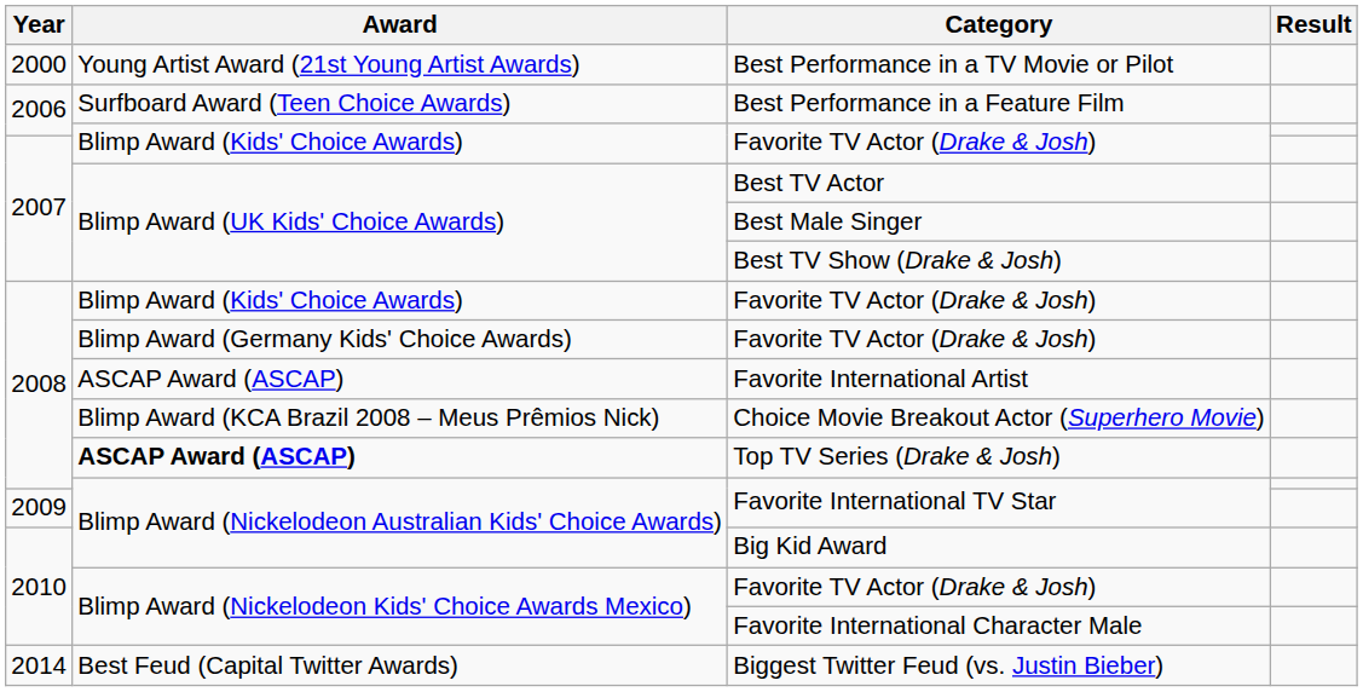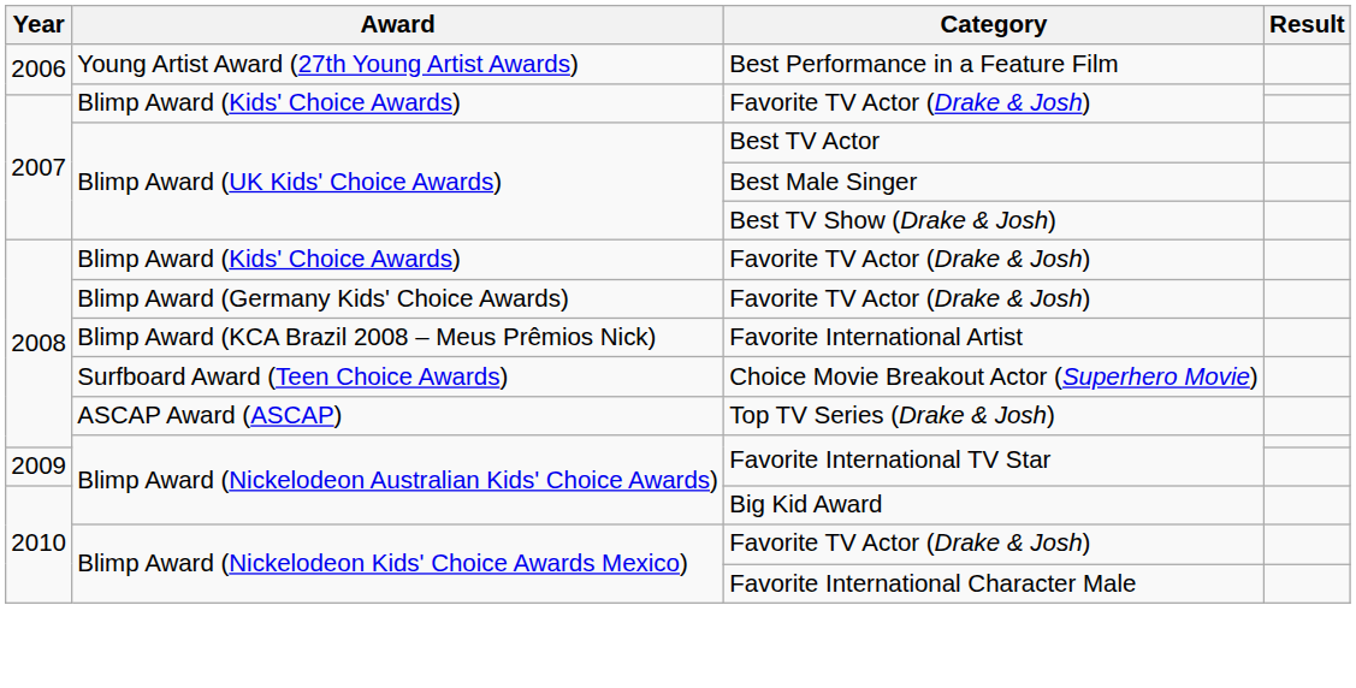 <table class="wikitable">
 <tr>
 <th>Year</th>
 <th>Award</th>
 <th>Category</th>
 <th>Result</th>
 </tr>
 <tr>
-<td>2000</td>
-<td>Young Artist Award (<a href='#'>21st Young Artist Awards</a>)</td>
-<td>Best Performance in a TV Movie or Pilot</td>
-<td></td>
-</tr>
-<tr>
 <td rowspan="2">2006</td>
-<td>Surfboard Award (<a href='#'>Teen Choice Awards</a>)</td>
+<td>Young Artist Award (<a href='#'>27th Young Artist Awards</a>)</td>
 <td>Best Performance in a Feature Film</td>
 <td></td>
 </tr>
 <tr>
 <td rowspan=2>Blimp Award (<a href='#'>Kids' Choice Awards</a>)</td>
 <td rowspan=2>Favorite TV Actor (<em><a href='#'>Drake & Josh</a></em>)</td>
 <td></td>
 </tr>
 <tr>
 <td rowspan="4">2007</td>
 <td></td>
 </tr>
 <tr>
 <td rowspan=3>Blimp Award (<a href='#'>UK Kids' Choice Awards</a>)</td>
 <td>Best TV Actor</td>
 <td></td>
 </tr>
 <tr>
 <td>Best Male Singer</td>
 <td></td>
 </tr>
 <tr>
 <td>Best TV Show (<em>Drake & Josh</em>)</td>
 <td></td>
 </tr>
 <tr>
 <td rowspan="6">2008</td>
 <td>Blimp Award (<a href='#'>Kids' Choice Awards</a>)</td>
 <td>Favorite TV Actor (<em>Drake & Josh</em>)</td>
 <td></td>
 </tr>
 <tr>
 <td>Blimp Award (Germany Kids' Choice Awards)</td>
 <td>Favorite TV Actor (<em>Drake & Josh</em>)</td>
 <td></td>
 </tr>
 <tr>
-<td>ASCAP Award (<a href='#'>ASCAP</a>)</td>
+<td>Blimp Award (KCA Brazil 2008 – Meus Prêmios Nick)</td>
 <td>Favorite International Artist</td>
 <td></td>
 </tr>
 <tr>
-<td>Blimp Award (KCA Brazil 2008 – Meus Prêmios Nick)</td>
+<td>Surfboard Award (<a href='#'>Teen Choice Awards</a>)</td>
 <td>Choice Movie Breakout Actor (<em><a href='#'>Superhero Movie</a></em>)</td>
 <td></td>
 </tr>
 <tr>
-<td><strong>ASCAP Award (<a href='#'>ASCAP</a>)</strong></td>
+<td>ASCAP Award (<a href='#'>ASCAP</a>)</td>
 <td>Top TV Series (<em>Drake & Josh</em>)</td>
 <td></td>
 </tr>
 <tr>
 <td rowspan=3>Blimp Award (<a href='#'>Nickelodeon Australian Kids' Choice Awards</a>)</td>
 <td rowspan=2>Favorite International TV Star</td>
 <td></td>
 </tr>
 <tr>
 <td>2009</td>
 <td></td>
 </tr>
 <tr>
 <td rowspan=3>2010</td>
 <td>Big Kid Award</td>
 <td></td>
 </tr>
 <tr>
 <td rowspan=2>Blimp Award (<a href='#'>Nickelodeon Kids' Choice Awards Mexico</a>)</td>
 <td>Favorite TV Actor (<em>Drake & Josh</em>)</td>
 <td></td>
 </tr>
 <tr>
 <td>Favorite International Character Male</td>
 <td></td>
 </tr>
-<tr>
-<td>2014</td>
-<td>Best Feud (Capital Twitter Awards)</td>
-<td>Biggest Twitter Feud (vs. <a href='#'>Justin Bieber</a>)</td>
-<td></td>
-</tr>
 </table>
